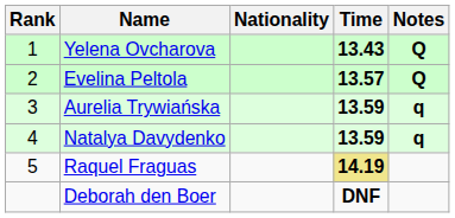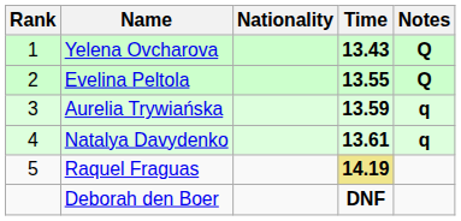 <table class="wikitable sortable" style="text-align:center">
 <tr>
 <th>Rank</th>
 <th>Name</th>
 <th>Nationality</th>
 <th>Time</th>
 <th>Notes</th>
 </tr>
 <tr bgcolor=ccffcc>
 <td>1</td>
 <td align=left><a href='#'>Yelena Ovcharova</a></td>
 <td align=left></td>
 <td><strong>13.43</strong></td>
 <td><strong>Q</strong></td>
 </tr>
 <tr bgcolor=ccffcc>
 <td>2</td>
 <td align=left><a href='#'>Evelina Peltola</a></td>
 <td align=left></td>
-<td><strong>13.57</strong></td>
+<td><strong>13.55</strong></td>
 <td><strong>Q</strong></td>
 </tr>
 <tr bgcolor=ddffdd>
 <td>3</td>
 <td align=left><a href='#'>Aurelia Trywiańska</a></td>
 <td align=left></td>
 <td><strong>13.59</strong></td>
 <td><strong>q</strong></td>
 </tr>
 <tr bgcolor=ddffdd>
 <td>4</td>
 <td align=left><a href='#'>Natalya Davydenko</a></td>
 <td align=left></td>
-<td><strong>13.59</strong></td>
+<td><strong>13.61</strong></td>
 <td><strong>q</strong></td>
 </tr>
 <tr>
 <td>5</td>
 <td align=left><a href='#'>Raquel Fraguas</a></td>
 <td align=left></td>
 <td style="background: khaki;"><strong>14.19</strong></td>
 <td></td>
 </tr>
 <tr>
 <td></td>
 <td align=left><a href='#'>Deborah den Boer</a></td>
 <td align=left></td>
 <td><strong>DNF</strong></td>
 <td></td>
 </tr>
 </table>
